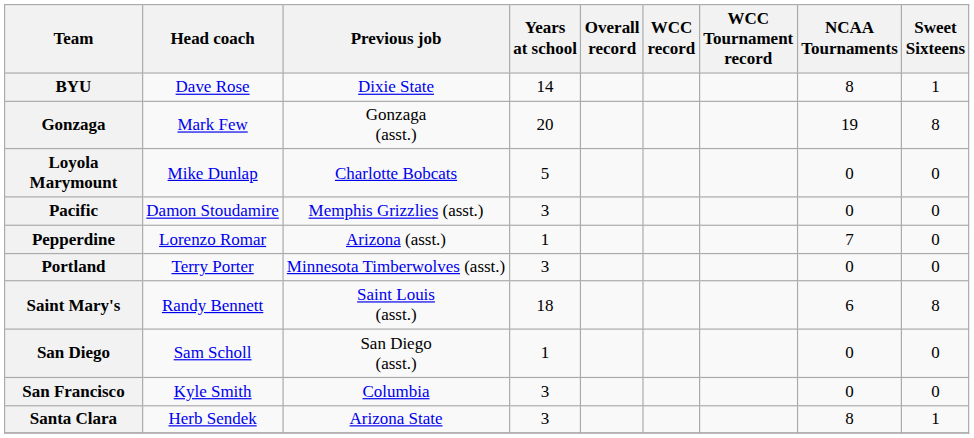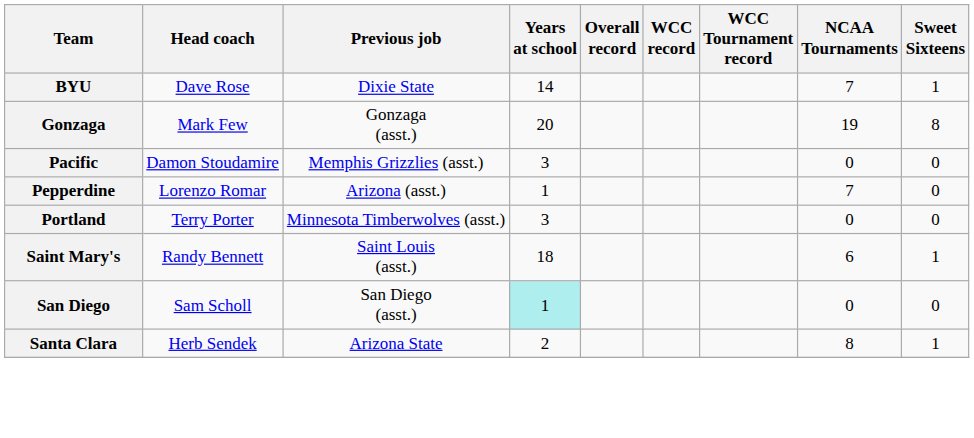 <table class="wikitable sortable" style="text-align: center;font-size:90%;">
 <tr>
 <th width="110">Team</th>
 <th>Head coach</th>
 <th>Previous job</th>
 <th>Years<br>at school</th>
 <th>Overall<br>record</th>
 <th>WCC<br>record</th>
 <th>WCC<br>Tournament<br>record</th>
 <th>NCAA<br>Tournaments</th>
 <th>Sweet<br>Sixteens</th>
 </tr>
 <tr>
 <th style=>BYU</th>
 <td><a href='#'>Dave Rose</a></td>
 <td><a href='#'>Dixie State</a></td>
 <td>14</td>
 <td></td>
 <td></td>
 <td></td>
-<td>8</td>
+<td>7</td>
 <td>1</td>
 </tr>
 <tr>
 <th style=>Gonzaga</th>
 <td><a href='#'>Mark Few</a></td>
 <td>Gonzaga<br>(asst.)</td>
 <td>20</td>
 <td></td>
 <td></td>
 <td></td>
 <td>19</td>
 <td>8</td>
-</tr>
-<tr>
-<th style=>Loyola Marymount</th>
-<td><a href='#'>Mike Dunlap</a></td>
-<td><a href='#'>Charlotte Bobcats</a></td>
-<td>5</td>
-<td></td>
-<td></td>
-<td></td>
-<td>0</td>
-<td>0</td>
 </tr>
 <tr>
 <th style=>Pacific</th>
 <td><a href='#'>Damon Stoudamire</a></td>
 <td><a href='#'>Memphis Grizzlies</a> (asst.)</td>
 <td>3</td>
 <td></td>
 <td></td>
 <td></td>
 <td>0</td>
 <td>0</td>
 </tr>
 <tr>
 <th style=>Pepperdine</th>
 <td><a href='#'>Lorenzo Romar</a></td>
 <td><a href='#'>Arizona</a> (asst.)</td>
 <td>1</td>
 <td></td>
 <td></td>
 <td></td>
 <td>7</td>
 <td>0</td>
 </tr>
 <tr>
 <th style=>Portland</th>
 <td><a href='#'>Terry Porter</a></td>
 <td><a href='#'>Minnesota Timberwolves</a> (asst.)</td>
 <td>3</td>
 <td></td>
 <td></td>
 <td></td>
 <td>0</td>
 <td>0</td>
 </tr>
 <tr>
 <th style=>Saint Mary's</th>
 <td><a href='#'>Randy Bennett</a></td>
 <td><a href='#'>Saint Louis</a><br>(asst.)</td>
 <td>18</td>
 <td></td>
 <td></td>
 <td></td>
 <td>6</td>
-<td>8</td>
+<td>1</td>
 </tr>
 <tr>
 <th style=>San Diego</th>
 <td><a href='#'>Sam Scholl</a></td>
 <td>San Diego<br>(asst.)</td>
-<td>1</td>
-<td></td>
-<td></td>
-<td></td>
-<td>0</td>
-<td>0</td>
-</tr>
-<tr>
-<th style=>San Francisco</th>
-<td><a href='#'>Kyle Smith</a></td>
-<td><a href='#'>Columbia</a></td>
-<td>3</td>
+<td style="background: paleturquoise;">1</td>
 <td></td>
 <td></td>
 <td></td>
 <td>0</td>
 <td>0</td>
 </tr>
 <tr>
 <th style=>Santa Clara</th>
 <td><a href='#'>Herb Sendek</a></td>
 <td><a href='#'>Arizona State</a></td>
-<td>3</td>
+<td>2</td>
 <td></td>
 <td></td>
 <td></td>
 <td>8</td>
 <td>1</td>
 </tr>
 <tr>
 </tr>
 </table>
